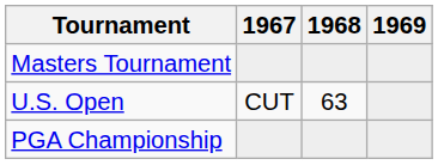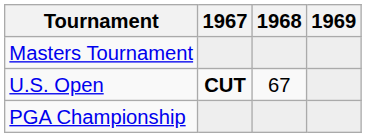 <table class="wikitable" style="font-size:95%;text-align:center;">
 <tr>
 <th>Tournament</th>
 <th>1967</th>
 <th>1968</th>
 <th>1969</th>
 </tr>
 <tr>
 <td align=left><a href='#'>Masters Tournament</a></td>
 <td style="background:#eeeeee;"></td>
 <td style="background:#eeeeee;"></td>
 <td style="background:#eeeeee;"></td>
 </tr>
 <tr>
 <td align=left><a href='#'>U.S. Open</a></td>
-<td>CUT</td>
-<td>63</td>
+<td><strong>CUT</strong></td>
+<td>67</td>
 <td style="background:#eeeeee;"></td>
 </tr>
 <tr>
 <td align=left><a href='#'>PGA Championship</a></td>
 <td style="background:#eeeeee;"></td>
 <td style="background:#eeeeee;"></td>
 <td style="background:#eeeeee;"></td>
 </tr>
 </table>
